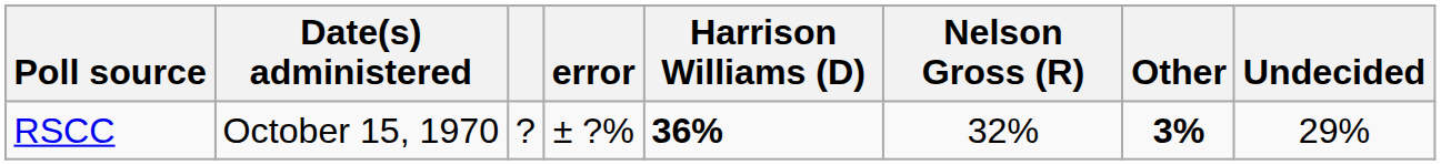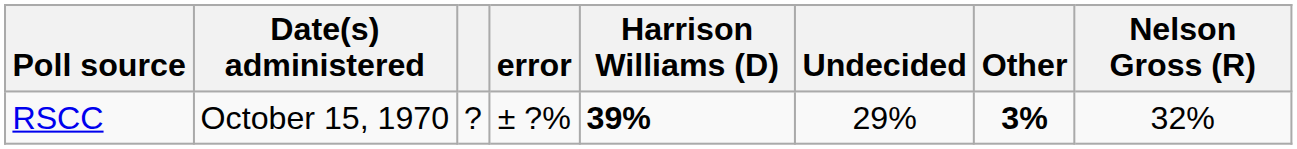 <table class="wikitable">
 <tr valign= bottom>
 <th>Poll source</th>
 <th>Date(s)<br>administered</th>
 <th></th>
 <th><br>error</th>
 <th style="width:100px;">Harrison<br>Williams (D)</th>
+<th>Undecided</th>
+<th>Other</th>
 <th style="width:100px;">Nelson<br>Gross (R)</th>
-<th>Other</th>
-<th>Undecided</th>
 </tr>
 <tr>
 <td><a href='#'>RSCC</a></td>
 <td align=center>October 15, 1970</td>
 <td align=center>?</td>
 <td align=center>± ?%</td>
-<td><strong>36%</strong></td>
+<td><strong>39%</strong></td>
+<td align=center>29%</td>
+<td align=center><strong>3%</strong></td>
 <td align=center>32%</td>
-<td align=center><strong>3%</strong></td>
-<td align=center>29%</td>
 </tr>
 </table>
